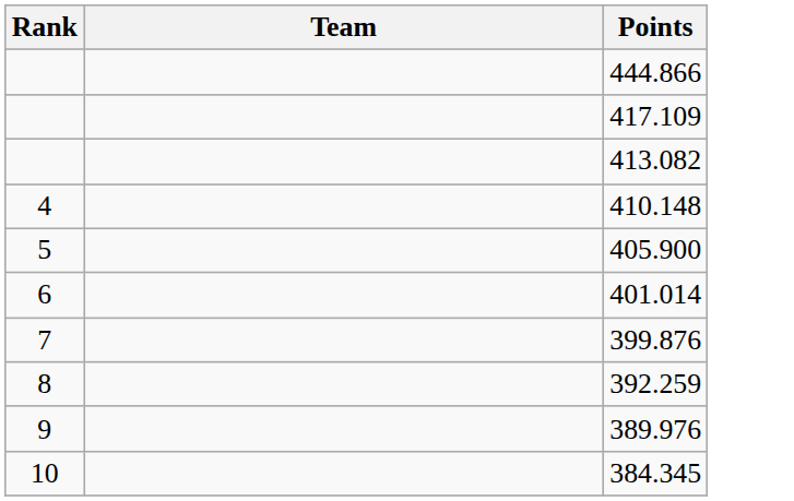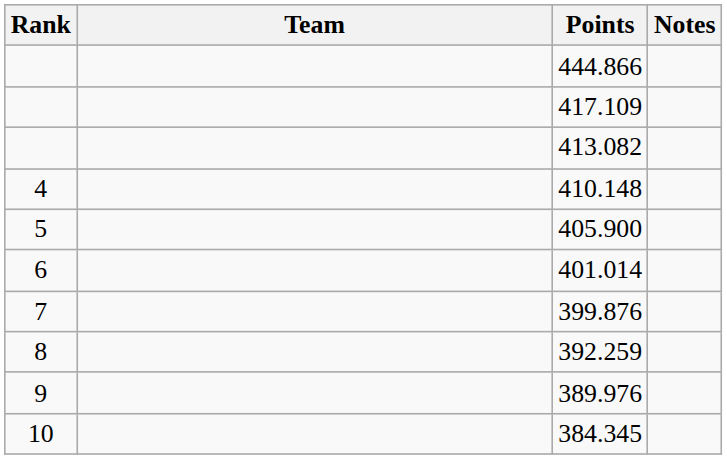 <table class="wikitable" style="text-align:center">
 <tr>
 <th>Rank</th>
 <th Style="width:18em">Team</th>
 <th>Points</th>
+<th>Notes</th>
 </tr>
 <tr>
 <td></td>
 <td style="text-align:left"></td>
 <td>444.866</td>
+<td></td>
 </tr>
 <tr>
 <td></td>
 <td style="text-align:left"></td>
 <td>417.109</td>
+<td></td>
 </tr>
 <tr>
 <td></td>
 <td style="text-align:left"></td>
 <td>413.082</td>
+<td></td>
 </tr>
 <tr>
 <td>4</td>
 <td style="text-align:left"></td>
 <td>410.148</td>
+<td></td>
 </tr>
 <tr>
 <td>5</td>
 <td style="text-align:left"></td>
 <td>405.900</td>
+<td></td>
 </tr>
 <tr>
 <td>6</td>
 <td style="text-align:left"></td>
 <td>401.014</td>
+<td></td>
 </tr>
 <tr>
 <td>7</td>
 <td style="text-align:left"></td>
 <td>399.876</td>
+<td></td>
 </tr>
 <tr>
 <td>8</td>
 <td style="text-align:left"></td>
 <td>392.259</td>
+<td></td>
 </tr>
 <tr>
 <td>9</td>
 <td style="text-align:left"></td>
 <td>389.976</td>
+<td></td>
 </tr>
 <tr>
 <td>10</td>
 <td style="text-align:left"></td>
 <td>384.345</td>
+<td></td>
 </tr>
 </table>
